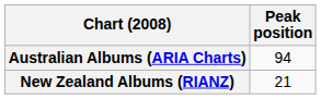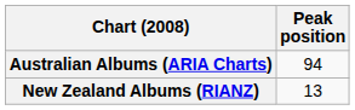 <table class="wikitable sortable plainrowheaders" style="text-align:center">
 <tr>
 <th scope="col">Chart (2008)</th>
 <th scope="col">Peak<br>position</th>
 </tr>
 <tr>
 <th scope="row">Australian Albums (<a href='#'>ARIA Charts</a>)</th>
 <td>94</td>
 </tr>
 <tr>
 <th scope="row">New Zealand Albums (<a href='#'>RIANZ</a>)</th>
-<td>21</td>
+<td>13</td>
 </tr>
 </table>
